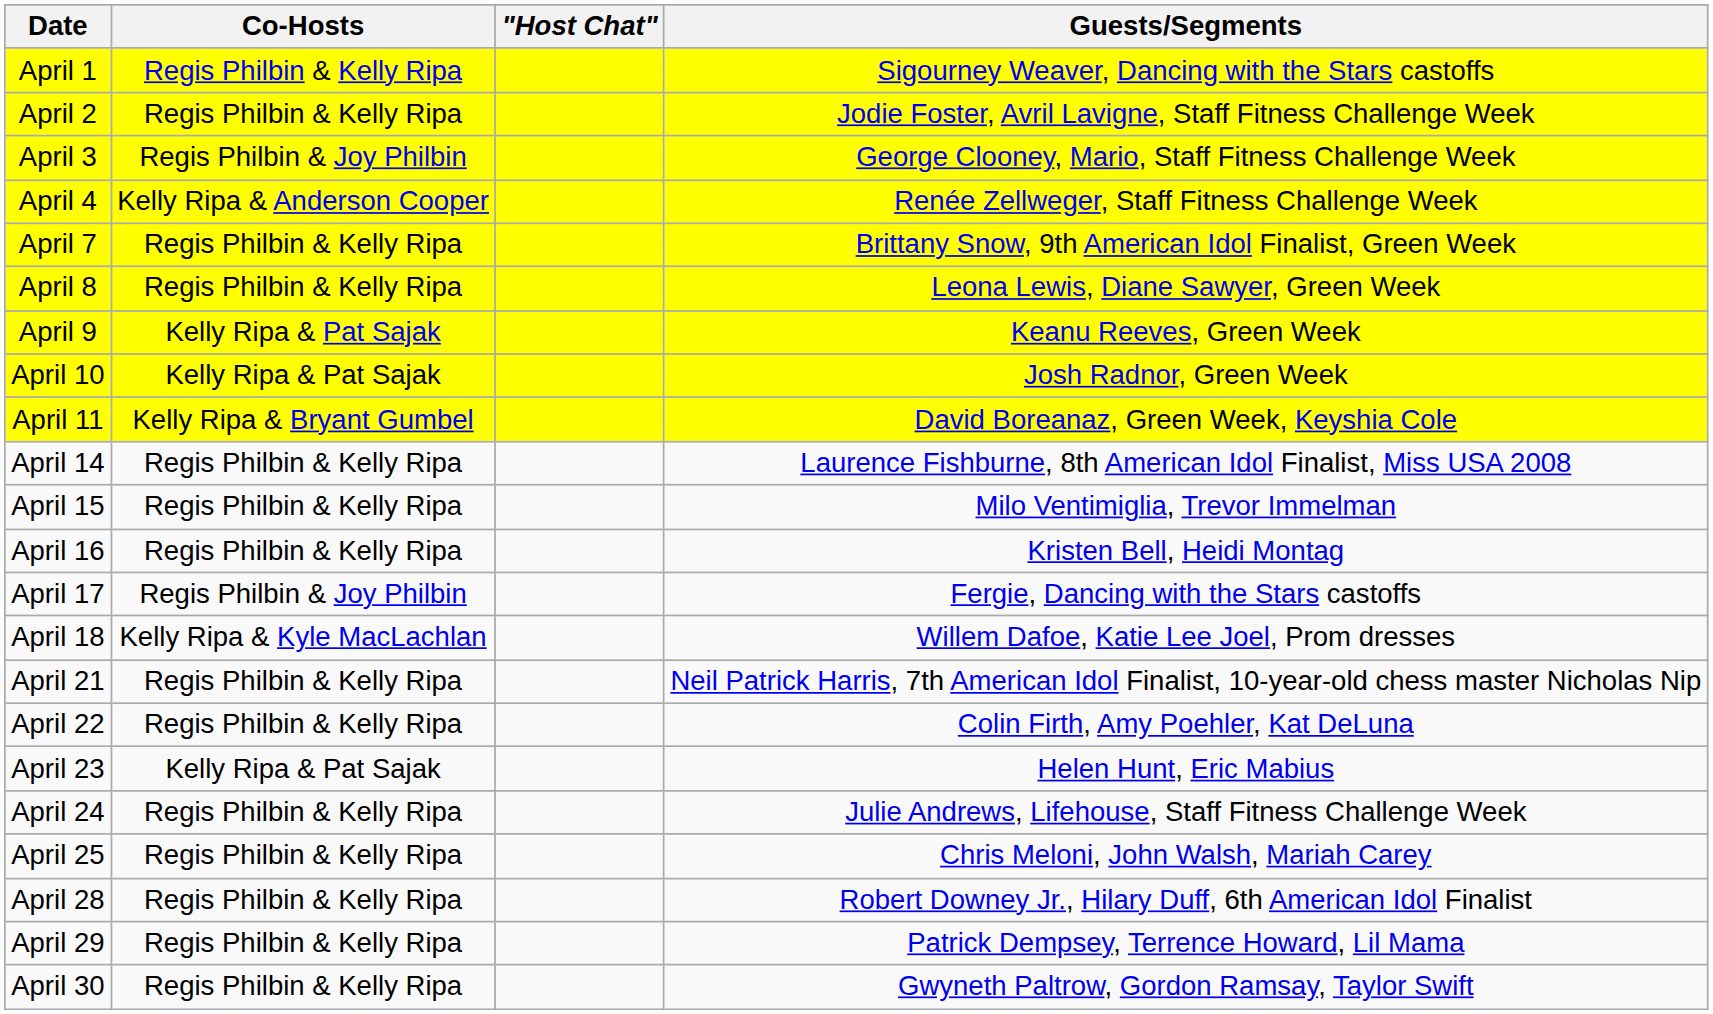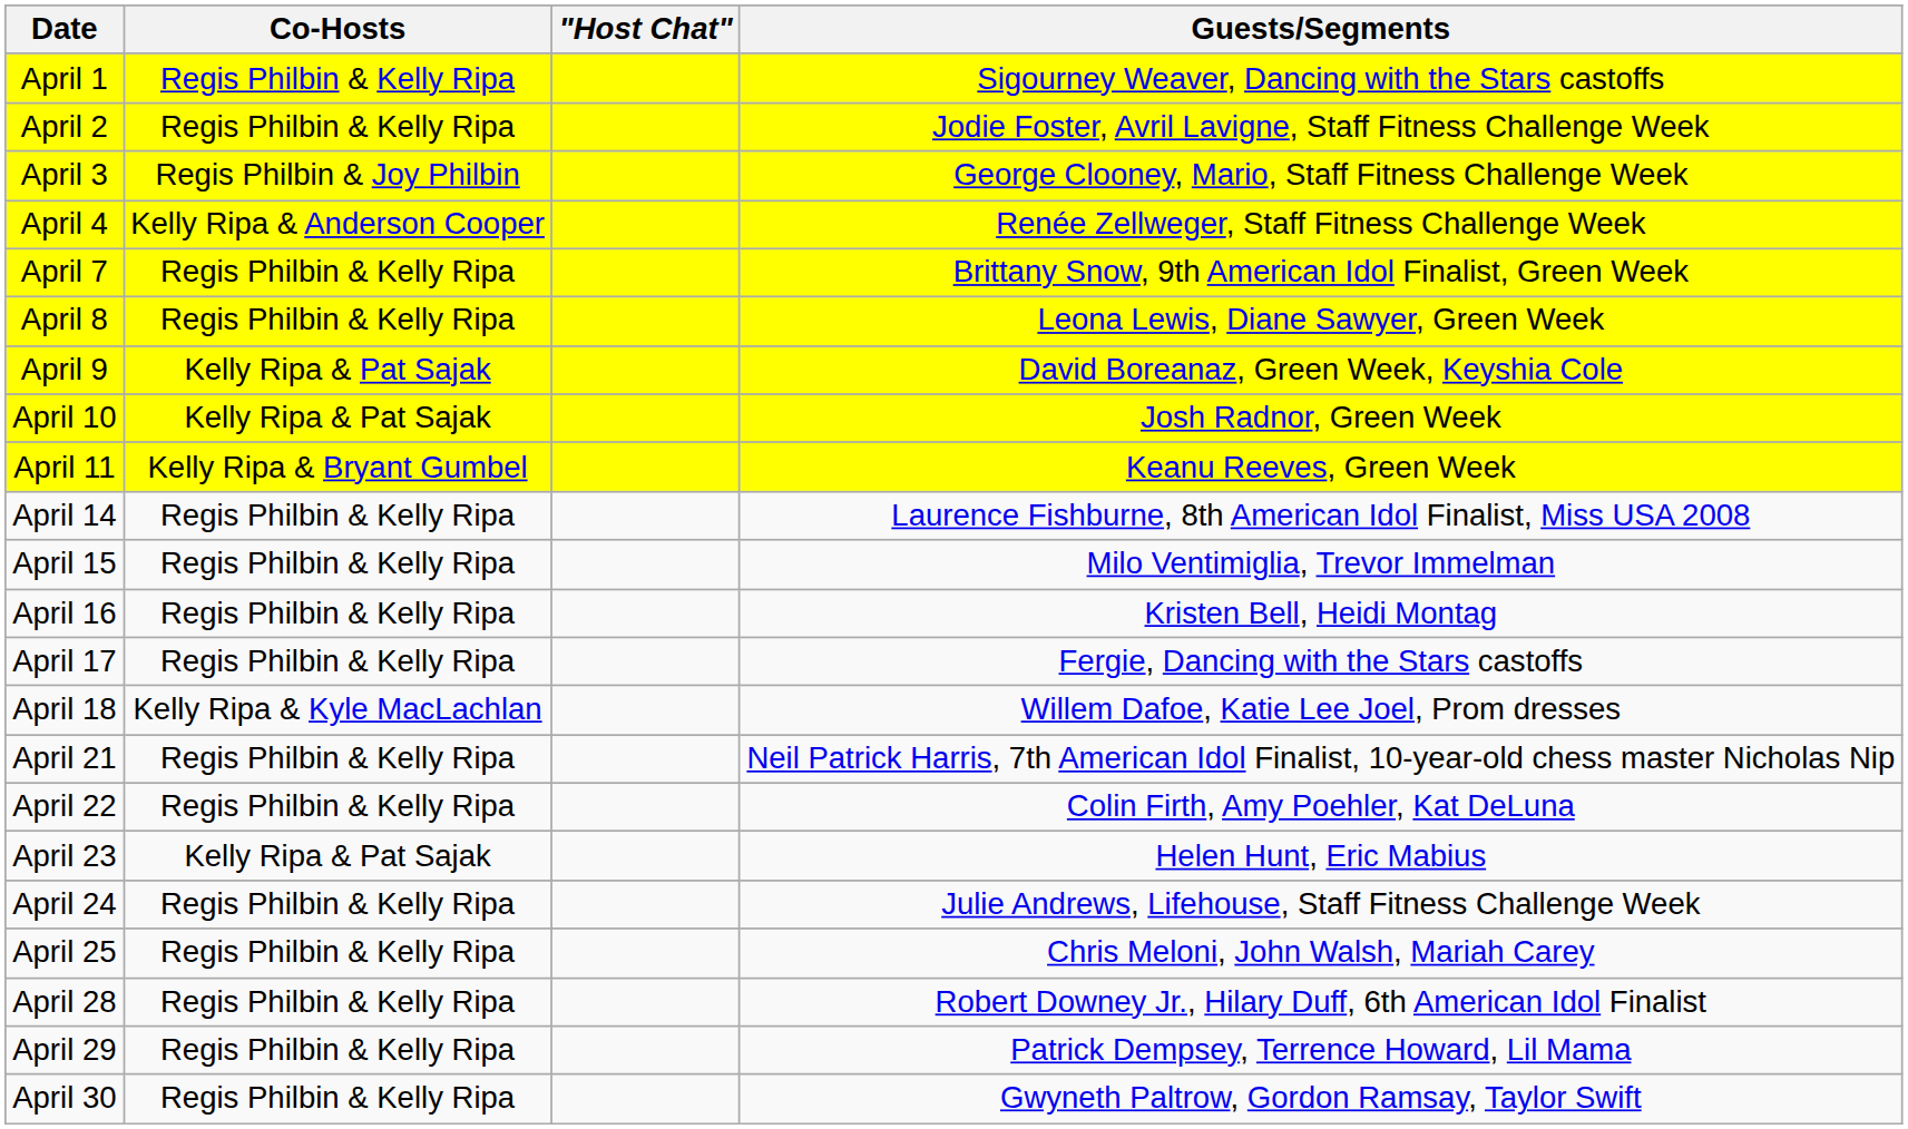 <table class="wikitable sortable" style="text-align:center;">
 <tr>
 <th>Date</th>
 <th>Co-Hosts</th>
 <th><em>"Host Chat"</em></th>
 <th>Guests/Segments</th>
 </tr>
 <tr style="background:yellow;">
 <td>April 1</td>
 <td><a href='#'>Regis Philbin</a> & <a href='#'>Kelly Ripa</a></td>
 <td></td>
 <td><a href='#'>Sigourney Weaver</a>, <a href='#'>Dancing with the Stars</a> castoffs</td>
 </tr>
 <tr style="background:yellow;">
 <td>April 2</td>
 <td>Regis Philbin & Kelly Ripa</td>
 <td></td>
 <td><a href='#'>Jodie Foster</a>, <a href='#'>Avril Lavigne</a>, Staff Fitness Challenge Week</td>
 </tr>
 <tr style="background:yellow;">
 <td>April 3</td>
 <td>Regis Philbin & <a href='#'>Joy Philbin</a></td>
 <td></td>
 <td><a href='#'>George Clooney</a>, <a href='#'>Mario</a>, Staff Fitness Challenge Week</td>
 </tr>
 <tr style="background:yellow;">
 <td>April 4</td>
 <td>Kelly Ripa & <a href='#'>Anderson Cooper</a></td>
 <td></td>
 <td><a href='#'>Renée Zellweger</a>, Staff Fitness Challenge Week</td>
 </tr>
 <tr style="background:yellow;">
 <td>April 7</td>
 <td>Regis Philbin & Kelly Ripa</td>
 <td></td>
 <td><a href='#'>Brittany Snow</a>, 9th <a href='#'>American Idol</a> Finalist, Green Week</td>
 </tr>
 <tr style="background:yellow;">
 <td>April 8</td>
 <td>Regis Philbin & Kelly Ripa</td>
 <td></td>
 <td><a href='#'>Leona Lewis</a>, <a href='#'>Diane Sawyer</a>, Green Week</td>
 </tr>
 <tr style="background:yellow;">
 <td>April 9</td>
 <td>Kelly Ripa & <a href='#'>Pat Sajak</a></td>
 <td></td>
-<td><a href='#'>Keanu Reeves</a>, Green Week</td>
+<td><a href='#'>David Boreanaz</a>, Green Week, <a href='#'>Keyshia Cole</a></td>
 </tr>
 <tr style="background:yellow;">
 <td>April 10</td>
 <td>Kelly Ripa & Pat Sajak</td>
 <td></td>
 <td><a href='#'>Josh Radnor</a>, Green Week</td>
 </tr>
 <tr style="background:yellow;">
 <td>April 11</td>
 <td>Kelly Ripa & <a href='#'>Bryant Gumbel</a></td>
 <td></td>
-<td><a href='#'>David Boreanaz</a>, Green Week, <a href='#'>Keyshia Cole</a></td>
+<td><a href='#'>Keanu Reeves</a>, Green Week</td>
 </tr>
 <tr>
 <td>April 14</td>
 <td>Regis Philbin & Kelly Ripa</td>
 <td></td>
 <td><a href='#'>Laurence Fishburne</a>, 8th <a href='#'>American Idol</a> Finalist, <a href='#'>Miss USA 2008</a></td>
 </tr>
 <tr>
 <td>April 15</td>
 <td>Regis Philbin & Kelly Ripa</td>
 <td></td>
 <td><a href='#'>Milo Ventimiglia</a>, <a href='#'>Trevor Immelman</a></td>
 </tr>
 <tr>
 <td>April 16</td>
 <td>Regis Philbin & Kelly Ripa</td>
 <td></td>
 <td><a href='#'>Kristen Bell</a>, <a href='#'>Heidi Montag</a></td>
 </tr>
 <tr>
 <td>April 17</td>
-<td>Regis Philbin & <a href='#'>Joy Philbin</a></td>
+<td>Regis Philbin & Kelly Ripa</td>
 <td></td>
 <td><a href='#'>Fergie</a>, <a href='#'>Dancing with the Stars</a> castoffs</td>
 </tr>
 <tr>
 <td>April 18</td>
 <td>Kelly Ripa & <a href='#'>Kyle MacLachlan</a></td>
 <td></td>
 <td><a href='#'>Willem Dafoe</a>, <a href='#'>Katie Lee Joel</a>, Prom dresses</td>
 </tr>
 <tr>
 <td>April 21</td>
 <td>Regis Philbin & Kelly Ripa</td>
 <td></td>
 <td><a href='#'>Neil Patrick Harris</a>, 7th <a href='#'>American Idol</a> Finalist, 10-year-old chess master Nicholas Nip</td>
 </tr>
 <tr>
 <td>April 22</td>
 <td>Regis Philbin & Kelly Ripa</td>
 <td></td>
 <td><a href='#'>Colin Firth</a>, <a href='#'>Amy Poehler</a>, <a href='#'>Kat DeLuna</a></td>
 </tr>
 <tr>
 <td>April 23</td>
 <td>Kelly Ripa & Pat Sajak</td>
 <td></td>
 <td><a href='#'>Helen Hunt</a>, <a href='#'>Eric Mabius</a></td>
 </tr>
 <tr>
 <td>April 24</td>
 <td>Regis Philbin & Kelly Ripa</td>
 <td></td>
 <td><a href='#'>Julie Andrews</a>, <a href='#'>Lifehouse</a>, Staff Fitness Challenge Week</td>
 </tr>
 <tr>
 <td>April 25</td>
 <td>Regis Philbin & Kelly Ripa</td>
 <td></td>
 <td><a href='#'>Chris Meloni</a>, <a href='#'>John Walsh</a>, <a href='#'>Mariah Carey</a></td>
 </tr>
 <tr>
 <td>April 28</td>
 <td>Regis Philbin & Kelly Ripa</td>
 <td></td>
 <td><a href='#'>Robert Downey Jr.</a>, <a href='#'>Hilary Duff</a>, 6th <a href='#'>American Idol</a> Finalist</td>
 </tr>
 <tr>
 <td>April 29</td>
 <td>Regis Philbin & Kelly Ripa</td>
 <td></td>
 <td><a href='#'>Patrick Dempsey</a>, <a href='#'>Terrence Howard</a>, <a href='#'>Lil Mama</a></td>
 </tr>
 <tr>
 <td>April 30</td>
 <td>Regis Philbin & Kelly Ripa</td>
 <td></td>
 <td><a href='#'>Gwyneth Paltrow</a>, <a href='#'>Gordon Ramsay</a>, <a href='#'>Taylor Swift</a></td>
 </tr>
 </table>
